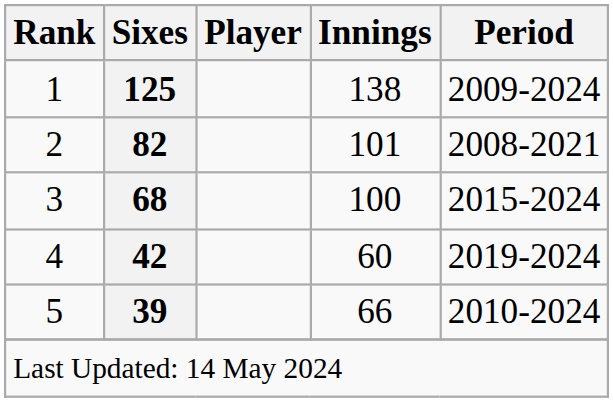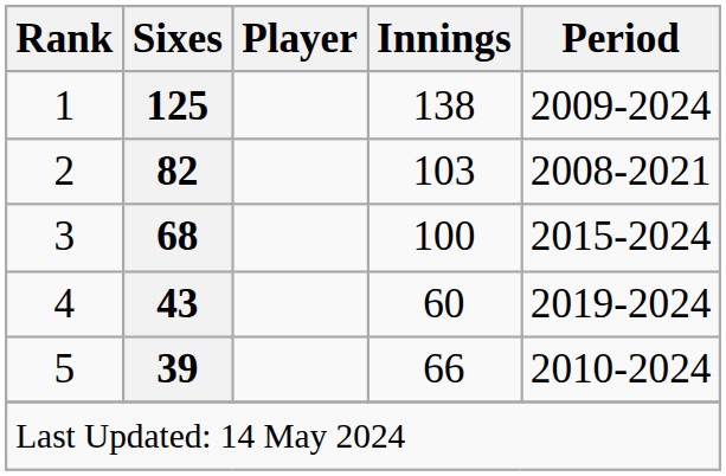 <table class="wikitable plainrowheaders sortable">
 <tr>
 <th scope=col>Rank</th>
 <th scope=col>Sixes</th>
 <th scope=col>Player</th>
 <th scope=col>Innings</th>
 <th scope=col>Period</th>
 </tr>
 <tr>
 <td align=center>1</td>
 <th scope=row style=text-align:center;>125</th>
 <td></td>
 <td align=center>138</td>
 <td>2009-2024</td>
 </tr>
 <tr>
 <td align=center>2</td>
 <th scope=row style=text-align:center;>82</th>
 <td></td>
-<td align=center>101</td>
+<td align=center>103</td>
 <td>2008-2021</td>
 </tr>
 <tr>
 <td align=center>3</td>
 <th scope=row style=text-align:center;>68</th>
 <td></td>
 <td align=center>100</td>
 <td>2015-2024</td>
 </tr>
 <tr>
 <td align=center>4</td>
-<th scope=row style=text-align:center;>42</th>
+<th scope=row style=text-align:center;>43</th>
 <td></td>
 <td align=center>60</td>
 <td>2019-2024</td>
 </tr>
 <tr>
 <td align=center>5</td>
 <th scope=row style=text-align:center;>39</th>
 <td></td>
 <td align=center>66</td>
 <td>2010-2024</td>
 </tr>
 <tr>
 </tr>
 <tr class=sortbottom>
 <td colspan=6><small>Last Updated: 14 May 2024</small></td>
 </tr>
 </table>
